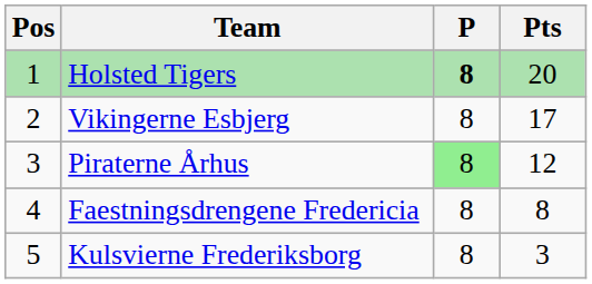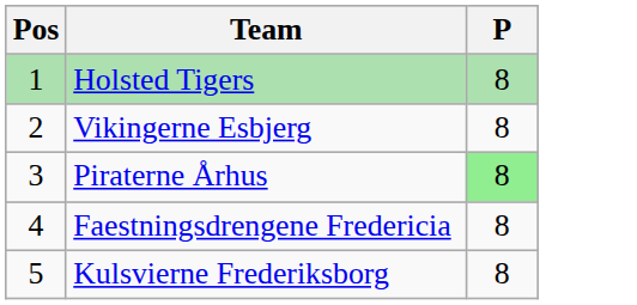 <table class="wikitable" style="font-size: 100%">
 <tr>
 <th width=20>Pos</th>
 <th width=200>Team</th>
 <th width=30>P</th>
-<th width=40>Pts</th>
 </tr>
 <tr align=center style="background:#ACE1AF;">
 <td>1</td>
 <td align="left"><a href='#'>Holsted Tigers</a></td>
-<td><strong>8</strong></td>
-<td>20</td>
+<td>8</td>
 </tr>
 <tr align=center>
 <td>2</td>
 <td align="left"><a href='#'>Vikingerne Esbjerg</a></td>
 <td>8</td>
-<td>17</td>
 </tr>
 <tr align=center>
 <td>3</td>
 <td align="left"><a href='#'>Piraterne Århus</a></td>
 <td style="background: lightgreen;">8</td>
-<td>12</td>
 </tr>
 <tr align=center>
 <td>4</td>
 <td align="left"><a href='#'>Faestningsdrengene Fredericia</a></td>
-<td>8</td>
 <td>8</td>
 </tr>
 <tr align=center>
 <td>5</td>
 <td align="left"><a href='#'>Kulsvierne Frederiksborg</a></td>
 <td>8</td>
-<td>3</td>
 </tr>
 </table>
